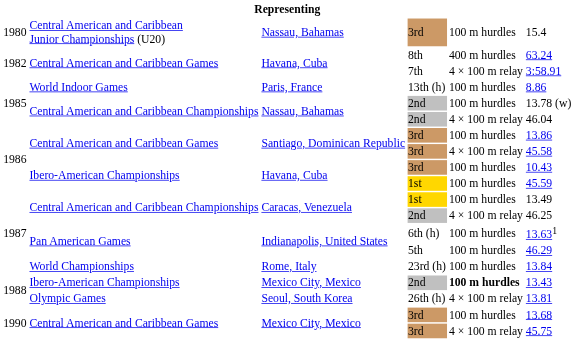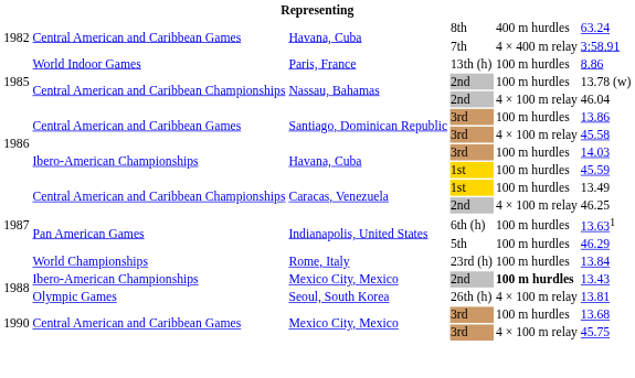 <table>
 <tr>
 <th colspan=6>Representing </th>
-</tr>
-<tr>
-<td>1980</td>
-<td><a href='#'>Central American and Caribbean<br>Junior Championships</a> (U20)</td>
-<td><a href='#'>Nassau, Bahamas</a></td>
-<td bgcolor=cc9966>3rd</td>
-<td>100 m hurdles</td>
-<td>15.4</td>
 </tr>
 <tr>
 <td rowspan=2>1982</td>
 <td rowspan=2><a href='#'>Central American and Caribbean Games</a></td>
 <td rowspan=2><a href='#'>Havana, Cuba</a></td>
 <td>8th</td>
 <td>400 m hurdles</td>
 <td><a href='#'>63.24</a></td>
 </tr>
 <tr>
 <td>7th</td>
-<td>4 × 100 m relay</td>
+<td>4 × 400 m relay</td>
 <td><a href='#'>3:58.91</a></td>
 </tr>
 <tr>
 <td rowspan=3>1985</td>
 <td><a href='#'>World Indoor Games</a></td>
 <td><a href='#'>Paris, France</a></td>
 <td>13th (h)</td>
 <td>100 m hurdles</td>
 <td><a href='#'>8.86</a></td>
 </tr>
 <tr>
 <td rowspan=2><a href='#'>Central American and Caribbean Championships</a></td>
 <td rowspan=2><a href='#'>Nassau, Bahamas</a></td>
 <td bgcolor=silver>2nd</td>
 <td>100 m hurdles</td>
 <td>13.78 (w)</td>
 </tr>
 <tr>
 <td bgcolor=silver>2nd</td>
 <td>4 × 100 m relay</td>
 <td>46.04</td>
 </tr>
 <tr>
 <td rowspan=4>1986</td>
 <td rowspan=2><a href='#'>Central American and Caribbean Games</a></td>
 <td rowspan=2><a href='#'>Santiago, Dominican Republic</a></td>
 <td bgcolor=cc9966>3rd</td>
 <td>100 m hurdles</td>
 <td><a href='#'>13.86</a></td>
 </tr>
 <tr>
 <td bgcolor=cc9966>3rd</td>
 <td>4 × 100 m relay</td>
 <td><a href='#'>45.58</a></td>
 </tr>
 <tr>
 <td rowspan=2><a href='#'>Ibero-American Championships</a></td>
 <td rowspan=2><a href='#'>Havana, Cuba</a></td>
 <td bgcolor=cc9966>3rd</td>
 <td>100 m hurdles</td>
-<td><a href='#'>10.43</a></td>
+<td><a href='#'>14.03</a></td>
 </tr>
 <tr>
 <td bgcolor=gold>1st</td>
 <td>100 m hurdles</td>
 <td><a href='#'>45.59</a></td>
 </tr>
 <tr>
 <td rowspan=5>1987</td>
 <td rowspan=2><a href='#'>Central American and Caribbean Championships</a></td>
 <td rowspan=2><a href='#'>Caracas, Venezuela</a></td>
 <td bgcolor=gold>1st</td>
 <td>100 m hurdles</td>
 <td>13.49</td>
 </tr>
 <tr>
 <td bgcolor=silver>2nd</td>
 <td>4 × 100 m relay</td>
 <td>46.25</td>
 </tr>
 <tr>
 <td rowspan=2><a href='#'>Pan American Games</a></td>
 <td rowspan=2><a href='#'>Indianapolis, United States</a></td>
 <td>6th (h)</td>
 <td>100 m hurdles</td>
 <td><a href='#'>13.63</a><sup>1</sup></td>
 </tr>
 <tr>
 <td>5th</td>
 <td>100 m hurdles</td>
 <td><a href='#'>46.29</a></td>
 </tr>
 <tr>
 <td><a href='#'>World Championships</a></td>
 <td><a href='#'>Rome, Italy</a></td>
 <td>23rd (h)</td>
 <td>100 m hurdles</td>
 <td><a href='#'>13.84</a></td>
 </tr>
 <tr>
 <td rowspan=2>1988</td>
 <td><a href='#'>Ibero-American Championships</a></td>
 <td><a href='#'>Mexico City, Mexico</a></td>
 <td bgcolor=silver>2nd</td>
 <td><strong>100 m hurdles</strong></td>
 <td><a href='#'>13.43</a></td>
 </tr>
 <tr>
 <td><a href='#'>Olympic Games</a></td>
 <td><a href='#'>Seoul, South Korea</a></td>
 <td>26th (h)</td>
 <td>4 × 100 m relay</td>
 <td><a href='#'>13.81</a></td>
 </tr>
 <tr>
 <td rowspan=2>1990</td>
 <td rowspan=2><a href='#'>Central American and Caribbean Games</a></td>
 <td rowspan=2><a href='#'>Mexico City, Mexico</a></td>
 <td bgcolor=cc9966>3rd</td>
 <td>100 m hurdles</td>
 <td><a href='#'>13.68</a></td>
 </tr>
 <tr>
 <td bgcolor=cc9966>3rd</td>
 <td>4 × 100 m relay</td>
 <td><a href='#'>45.75</a></td>
 </tr>
 </table>
